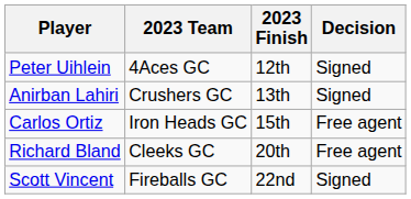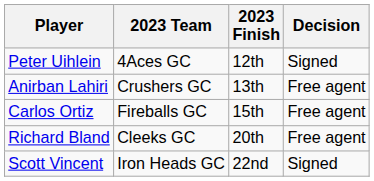 <table class="wikitable">
 <tr>
 <th>Player</th>
 <th>2023 Team</th>
 <th>2023<br>Finish</th>
 <th>Decision</th>
 </tr>
 <tr>
 <td> <a href='#'>Peter Uihlein</a></td>
 <td>4Aces GC</td>
 <td>12th</td>
 <td>Signed</td>
 </tr>
 <tr>
 <td> <a href='#'>Anirban Lahiri</a></td>
 <td>Crushers GC</td>
 <td>13th</td>
-<td>Signed</td>
+<td>Free agent</td>
 </tr>
 <tr>
 <td> <a href='#'>Carlos Ortiz</a></td>
-<td>Iron Heads GC</td>
+<td>Fireballs GC</td>
 <td>15th</td>
 <td>Free agent</td>
 </tr>
 <tr>
 <td> <a href='#'>Richard Bland</a></td>
 <td>Cleeks GC</td>
 <td>20th</td>
 <td>Free agent</td>
 </tr>
 <tr>
 <td> <a href='#'>Scott Vincent</a></td>
-<td>Fireballs GC</td>
+<td>Iron Heads GC</td>
 <td>22nd</td>
 <td>Signed</td>
 </tr>
 </table>
